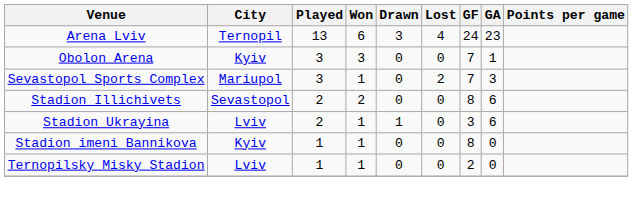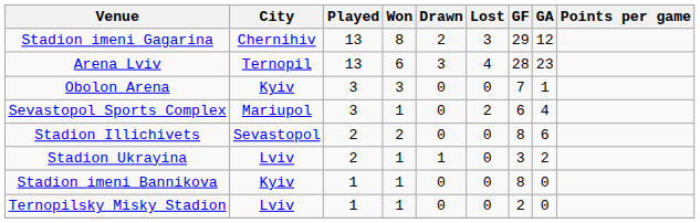 <table class="wikitable sortable" style="font-size:100%; text-align:center;">
 <tr>
 <th>Venue</th>
 <th>City</th>
 <th>Played</th>
 <th>Won</th>
 <th>Drawn</th>
 <th>Lost</th>
 <th>GF</th>
 <th>GA</th>
 <th>Points per game</th>
 </tr>
 <tr>
+<td><a href='#'>Stadion imeni Gagarina</a></td>
+<td><a href='#'>Chernihiv</a></td>
+<td>13</td>
+<td>8</td>
+<td>2</td>
+<td>3</td>
+<td>29</td>
+<td>12</td>
+<td></td>
+</tr>
+<tr>
 <td><a href='#'>Arena Lviv</a></td>
 <td><a href='#'>Ternopil</a></td>
 <td>13</td>
 <td>6</td>
 <td>3</td>
 <td>4</td>
-<td>24</td>
+<td>28</td>
 <td>23</td>
 <td></td>
 </tr>
 <tr>
 <td><a href='#'>Obolon Arena</a></td>
 <td><a href='#'>Kyiv</a></td>
 <td>3</td>
 <td>3</td>
 <td>0</td>
 <td>0</td>
 <td>7</td>
 <td>1</td>
 <td></td>
 </tr>
 <tr>
 <td><a href='#'>Sevastopol Sports Complex</a></td>
 <td><a href='#'>Mariupol</a></td>
 <td>3</td>
 <td>1</td>
 <td>0</td>
 <td>2</td>
-<td>7</td>
-<td>3</td>
+<td>6</td>
+<td>4</td>
 <td></td>
 </tr>
 <tr>
 <td><a href='#'>Stadion Illichivets</a></td>
 <td><a href='#'>Sevastopol</a></td>
 <td>2</td>
 <td>2</td>
 <td>0</td>
 <td>0</td>
 <td>8</td>
 <td>6</td>
 <td></td>
 </tr>
 <tr>
 <td><a href='#'>Stadion Ukrayina</a></td>
 <td><a href='#'>Lviv</a></td>
 <td>2</td>
 <td>1</td>
 <td>1</td>
 <td>0</td>
 <td>3</td>
-<td>6</td>
+<td>2</td>
 <td></td>
 </tr>
 <tr>
 <td><a href='#'>Stadion imeni Bannikova</a></td>
 <td><a href='#'>Kyiv</a></td>
 <td>1</td>
 <td>1</td>
 <td>0</td>
 <td>0</td>
 <td>8</td>
 <td>0</td>
 <td></td>
 </tr>
 <tr>
 <td><a href='#'>Ternopilsky Misky Stadion</a></td>
 <td><a href='#'>Lviv</a></td>
 <td>1</td>
 <td>1</td>
 <td>0</td>
 <td>0</td>
 <td>2</td>
 <td>0</td>
 <td></td>
 </tr>
 <tr>
 </tr>
 </table>
